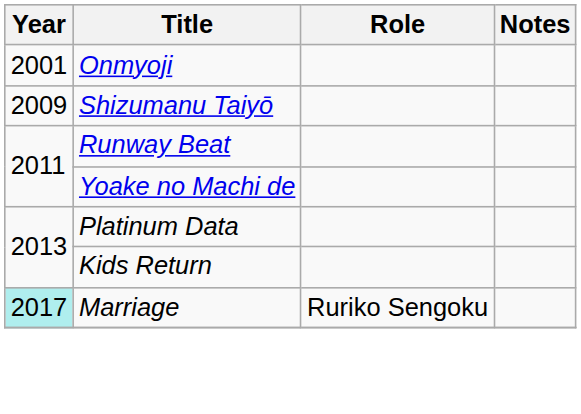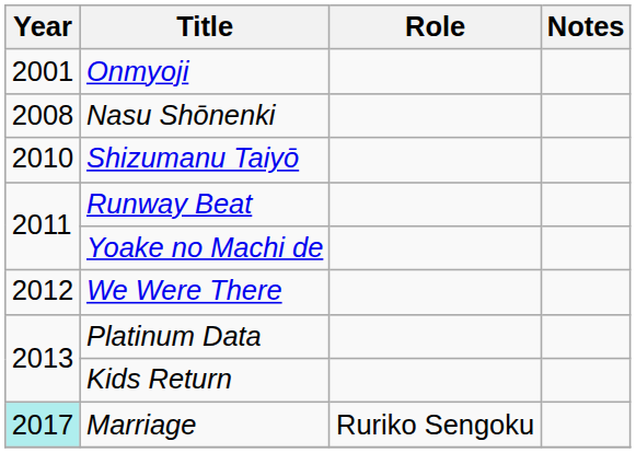 <table class="wikitable">
 <tr>
 <th>Year</th>
 <th>Title</th>
 <th>Role</th>
 <th>Notes</th>
 </tr>
 <tr>
 <td>2001</td>
 <td><em><a href='#'>Onmyoji</a></em></td>
 <td></td>
 <td></td>
 </tr>
 <tr>
-<td>2009</td>
+<td>2008</td>
+<td><em>Nasu Shōnenki</em></td>
+<td></td>
+<td></td>
+</tr>
+<tr>
+<td>2010</td>
 <td><em><a href='#'>Shizumanu Taiyō</a></em></td>
 <td></td>
 <td></td>
 </tr>
 <tr>
 <td rowspan="2">2011</td>
 <td><em><a href='#'>Runway Beat</a></em></td>
 <td></td>
 <td></td>
 </tr>
 <tr>
 <td><em><a href='#'>Yoake no Machi de</a></em></td>
+<td></td>
+<td></td>
+</tr>
+<tr>
+<td>2012</td>
+<td><em><a href='#'>We Were There</a></em></td>
 <td></td>
 <td></td>
 </tr>
 <tr>
 <td rowspan="2">2013</td>
 <td><em>Platinum Data</em></td>
 <td></td>
 <td></td>
 </tr>
 <tr>
 <td><em>Kids Return</em></td>
 <td></td>
 <td></td>
 </tr>
 <tr>
 <td style="background: paleturquoise;">2017</td>
 <td><em>Marriage</em></td>
 <td>Ruriko Sengoku</td>
 <td></td>
 </tr>
 <tr>
 </tr>
 </table>
